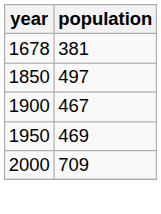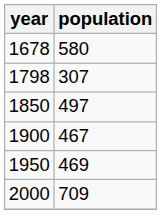 <table class="wikitable">
 <tr>
 <th>year</th>
 <th>population</th>
 </tr>
 <tr>
 <td>1678</td>
-<td>381</td>
+<td>580</td>
+</tr>
+<tr>
+<td>1798</td>
+<td>307</td>
 </tr>
 <tr>
 <td>1850</td>
 <td>497</td>
 </tr>
 <tr>
 <td>1900</td>
 <td>467</td>
 </tr>
 <tr>
 <td>1950</td>
 <td>469</td>
 </tr>
 <tr>
 <td>2000</td>
 <td>709</td>
 </tr>
 <tr>
 </tr>
 </table>
